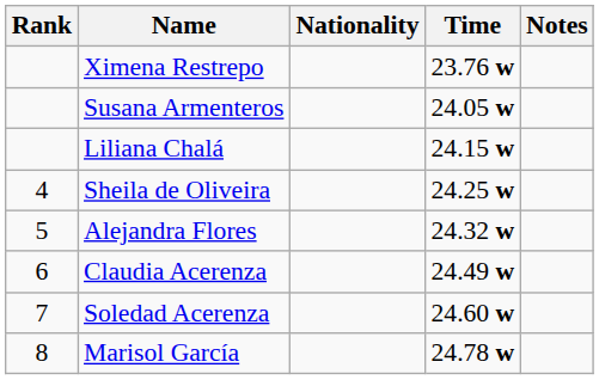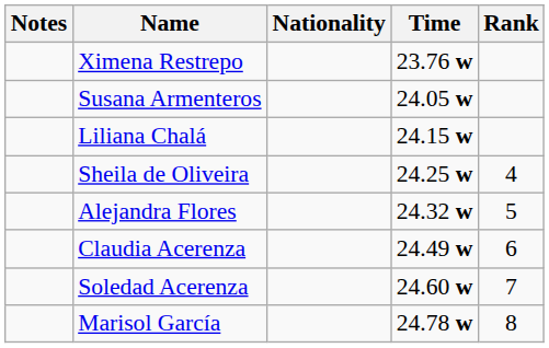 <table class="wikitable sortable" style="text-align:center">
 <tr>
-<th>Rank</th>
+<th>Notes</th>
 <th>Name</th>
 <th>Nationality</th>
 <th>Time</th>
-<th>Notes</th>
+<th>Rank</th>
 </tr>
 <tr>
-<td align=center></td>
+<td></td>
 <td align=left><a href='#'>Ximena Restrepo</a></td>
 <td align=left></td>
 <td>23.76 <strong>w</strong></td>
-<td></td>
+<td align=center></td>
 </tr>
 <tr>
-<td align=center></td>
+<td></td>
 <td align=left><a href='#'>Susana Armenteros</a></td>
 <td align=left></td>
 <td>24.05 <strong>w</strong></td>
-<td></td>
+<td align=center></td>
 </tr>
 <tr>
-<td align=center></td>
+<td></td>
 <td align=left><a href='#'>Liliana Chalá</a></td>
 <td align=left></td>
 <td>24.15 <strong>w</strong></td>
-<td></td>
+<td align=center></td>
 </tr>
 <tr>
-<td align=center>4</td>
+<td></td>
 <td align=left><a href='#'>Sheila de Oliveira</a></td>
 <td align=left></td>
 <td>24.25 <strong>w</strong></td>
-<td></td>
+<td align=center>4</td>
 </tr>
 <tr>
-<td align=center>5</td>
+<td></td>
 <td align=left><a href='#'>Alejandra Flores</a></td>
 <td align=left></td>
 <td>24.32 <strong>w</strong></td>
-<td></td>
+<td align=center>5</td>
 </tr>
 <tr>
-<td align=center>6</td>
+<td></td>
 <td align=left><a href='#'>Claudia Acerenza</a></td>
 <td align=left></td>
 <td>24.49 <strong>w</strong></td>
-<td></td>
+<td align=center>6</td>
 </tr>
 <tr>
-<td align=center>7</td>
+<td></td>
 <td align=left><a href='#'>Soledad Acerenza</a></td>
 <td align=left></td>
 <td>24.60 <strong>w</strong></td>
-<td></td>
+<td align=center>7</td>
 </tr>
 <tr>
-<td align=center>8</td>
+<td></td>
 <td align=left><a href='#'>Marisol García</a></td>
 <td align=left></td>
 <td>24.78 <strong>w</strong></td>
-<td></td>
+<td align=center>8</td>
 </tr>
 </table>
